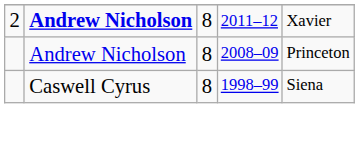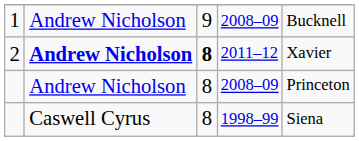 <table class="wikitable">
 <tr>
 </tr>
 <tr>
+<td>1</td>
+<td><a href='#'>Andrew Nicholson</a></td>
+<td>9</td>
+<td style="font-size:80%;"><a href='#'>2008–09</a></td>
+<td style="font-size:80%;">Bucknell</td>
+</tr>
+<tr>
 <td>2</td>
 <td><strong><a href='#'>Andrew Nicholson</a></strong></td>
-<td>8</td>
+<td><strong>8</strong></td>
 <td style="font-size:80%;"><a href='#'>2011–12</a></td>
 <td style="font-size:80%;">Xavier</td>
 </tr>
 <tr>
 <td></td>
 <td><a href='#'>Andrew Nicholson</a></td>
 <td>8</td>
 <td style="font-size:80%;"><a href='#'>2008–09</a></td>
 <td style="font-size:80%;">Princeton</td>
 </tr>
 <tr>
 <td></td>
 <td>Caswell Cyrus</td>
 <td>8</td>
 <td style="font-size:80%;"><a href='#'>1998–99</a></td>
 <td style="font-size:80%;">Siena</td>
 </tr>
 </table>
